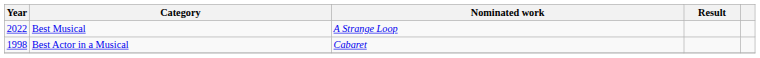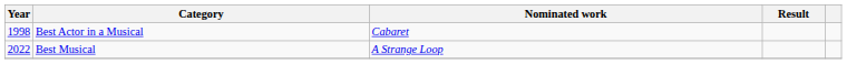 <table class=wikitable>
 <tr>
 <th scope="col" style="width:1em;">Year</th>
 <th scope="col" style="width:29em;">Category</th>
 <th scope="col" style="width:34em;">Nominated work</th>
 <th scope="col" style="width:5em;">Result</th>
 <th scope="col" style="width:1em;"></th>
 </tr>
 <tr>
+<td><a href='#'>1998</a></td>
+<td><a href='#'>Best Actor in a Musical</a></td>
+<td><em><a href='#'>Cabaret</a></em></td>
+<td></td>
+<td></td>
+</tr>
+<tr>
 <td><a href='#'>2022</a></td>
 <td><a href='#'>Best Musical</a></td>
 <td><em><a href='#'>A Strange Loop</a></em></td>
 <td></td>
 <td></td>
 </tr>
 <tr>
-<td><a href='#'>1998</a></td>
-<td><a href='#'>Best Actor in a Musical</a></td>
-<td><em><a href='#'>Cabaret</a></em></td>
-<td></td>
-<td></td>
-</tr>
-<tr>
 </tr>
 </table>
